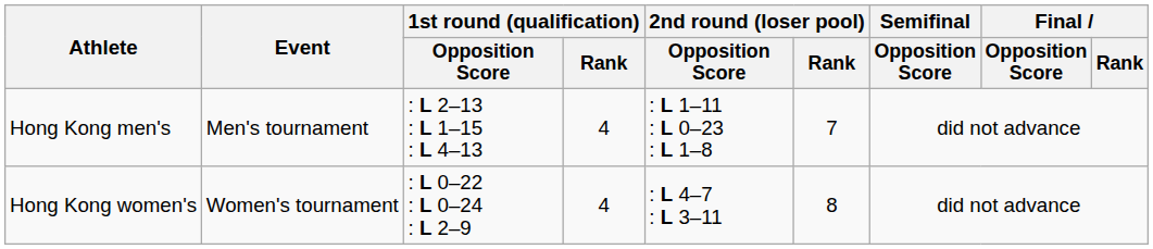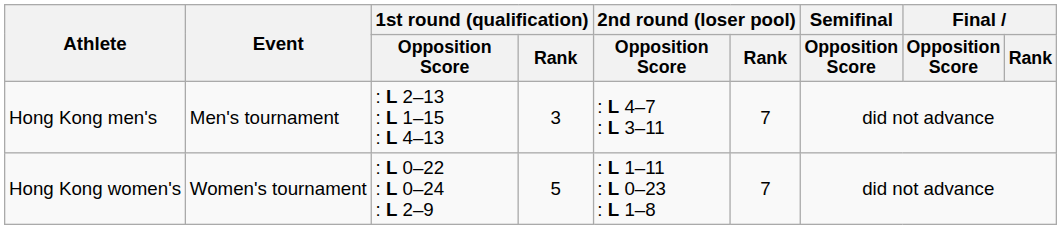 <table class=wikitable style=font-size:90%;text-align:center>
 <tr>
 <th rowspan=2>Athlete</th>
 <th rowspan=2>Event</th>
 <th colspan=2>1st round (qualification)</th>
 <th colspan=2>2nd round (loser pool)</th>
 <th>Semifinal</th>
 <th colspan=2>Final / </th>
 </tr>
 <tr style=font-size:95%>
 <th>Opposition<br>Score</th>
 <th>Rank</th>
 <th>Opposition<br>Score</th>
 <th>Rank</th>
 <th>Opposition<br>Score</th>
 <th>Opposition<br>Score</th>
 <th>Rank</th>
 </tr>
 <tr>
 <td align=left>Hong Kong men's</td>
 <td align=left>Men's tournament</td>
 <td align=left>: <strong>L</strong> 2–13<br>: <strong>L</strong> 1–15<br>: <strong>L</strong> 4–13</td>
-<td>4</td>
-<td align=left>: <strong>L</strong> 1–11<br>: <strong>L</strong> 0–23<br>: <strong>L</strong> 1–8</td>
+<td>3</td>
+<td align=left>: <strong>L</strong> 4–7<br>: <strong>L</strong> 3–11</td>
 <td>7</td>
 <td colspan=3>did not advance</td>
 </tr>
 <tr>
 <td align=left>Hong Kong women's</td>
 <td align=left>Women's tournament</td>
 <td align=left>: <strong>L</strong> 0–22<br>: <strong>L</strong> 0–24<br>: <strong>L</strong> 2–9</td>
-<td>4</td>
-<td align=left>: <strong>L</strong> 4–7<br>: <strong>L</strong> 3–11</td>
-<td>8</td>
+<td>5</td>
+<td align=left>: <strong>L</strong> 1–11<br>: <strong>L</strong> 0–23<br>: <strong>L</strong> 1–8</td>
+<td>7</td>
 <td colspan=3>did not advance</td>
 </tr>
 </table>
